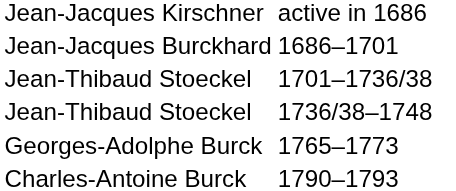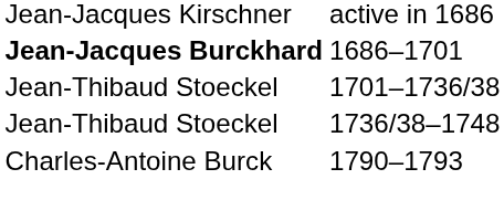 <table>
 <tr>
 <td>Jean-Jacques Kirschner</td>
 <td>active in 1686</td>
 </tr>
 <tr>
-<td>Jean-Jacques Burckhard</td>
+<td><strong>Jean-Jacques Burckhard</strong></td>
 <td>1686–1701</td>
 </tr>
 <tr>
 <td>Jean-Thibaud Stoeckel</td>
 <td>1701–1736/38</td>
 </tr>
 <tr>
 <td>Jean-Thibaud Stoeckel</td>
 <td>1736/38–1748</td>
 </tr>
 <tr>
-<td>Georges-Adolphe Burck</td>
-<td>1765–1773</td>
-</tr>
-<tr>
 <td>Charles-Antoine Burck</td>
 <td>1790–1793</td>
 </tr>
 </table>
